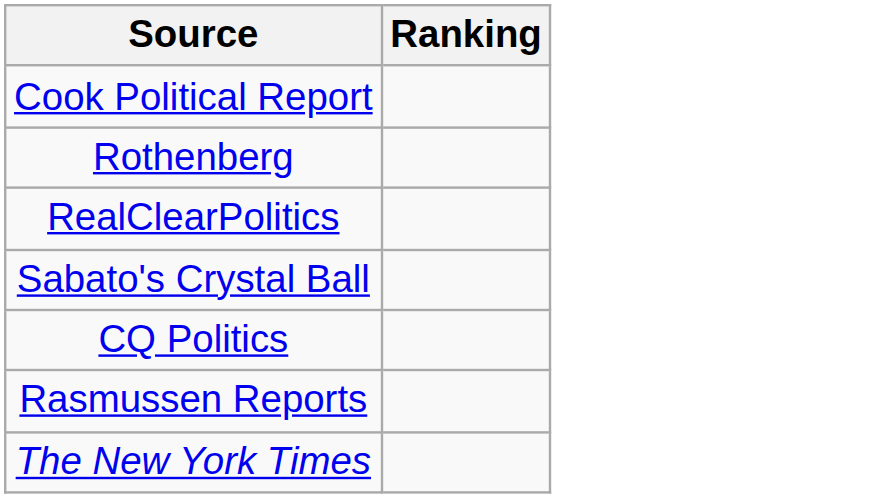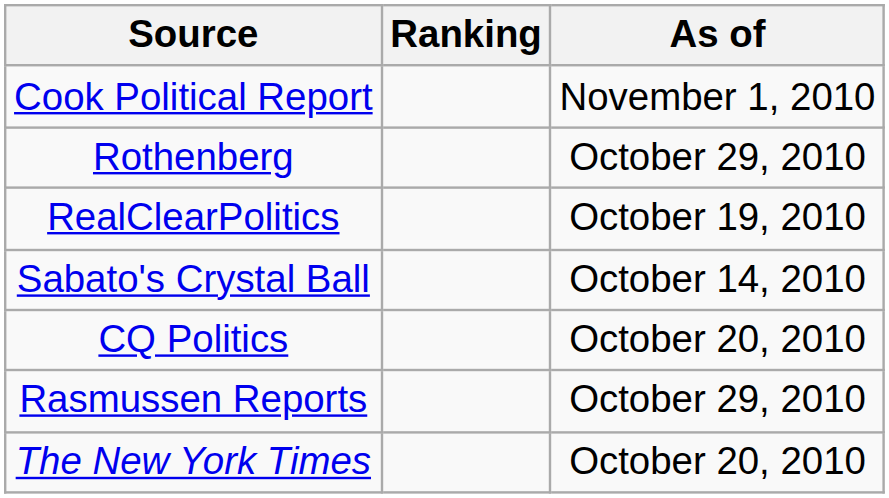 <table class="wikitable" style="text-align:center">
 <tr>
 <th>Source</th>
 <th>Ranking</th>
+<th>As of</th>
 </tr>
 <tr>
 <td><a href='#'>Cook Political Report</a></td>
 <td></td>
+<td>November 1, 2010</td>
 </tr>
 <tr>
 <td><a href='#'>Rothenberg</a></td>
 <td></td>
+<td>October 29, 2010</td>
 </tr>
 <tr>
 <td><a href='#'>RealClearPolitics</a></td>
 <td></td>
+<td>October 19, 2010</td>
 </tr>
 <tr>
 <td><a href='#'>Sabato's Crystal Ball</a></td>
 <td></td>
+<td>October 14, 2010</td>
 </tr>
 <tr>
 <td><a href='#'>CQ Politics</a></td>
 <td></td>
+<td>October 20, 2010</td>
 </tr>
 <tr>
 <td><a href='#'>Rasmussen Reports</a></td>
 <td></td>
+<td>October 29, 2010</td>
 </tr>
 <tr>
 <td><em><a href='#'>The New York Times</a></em></td>
 <td></td>
+<td>October 20, 2010</td>
 </tr>
 </table>
